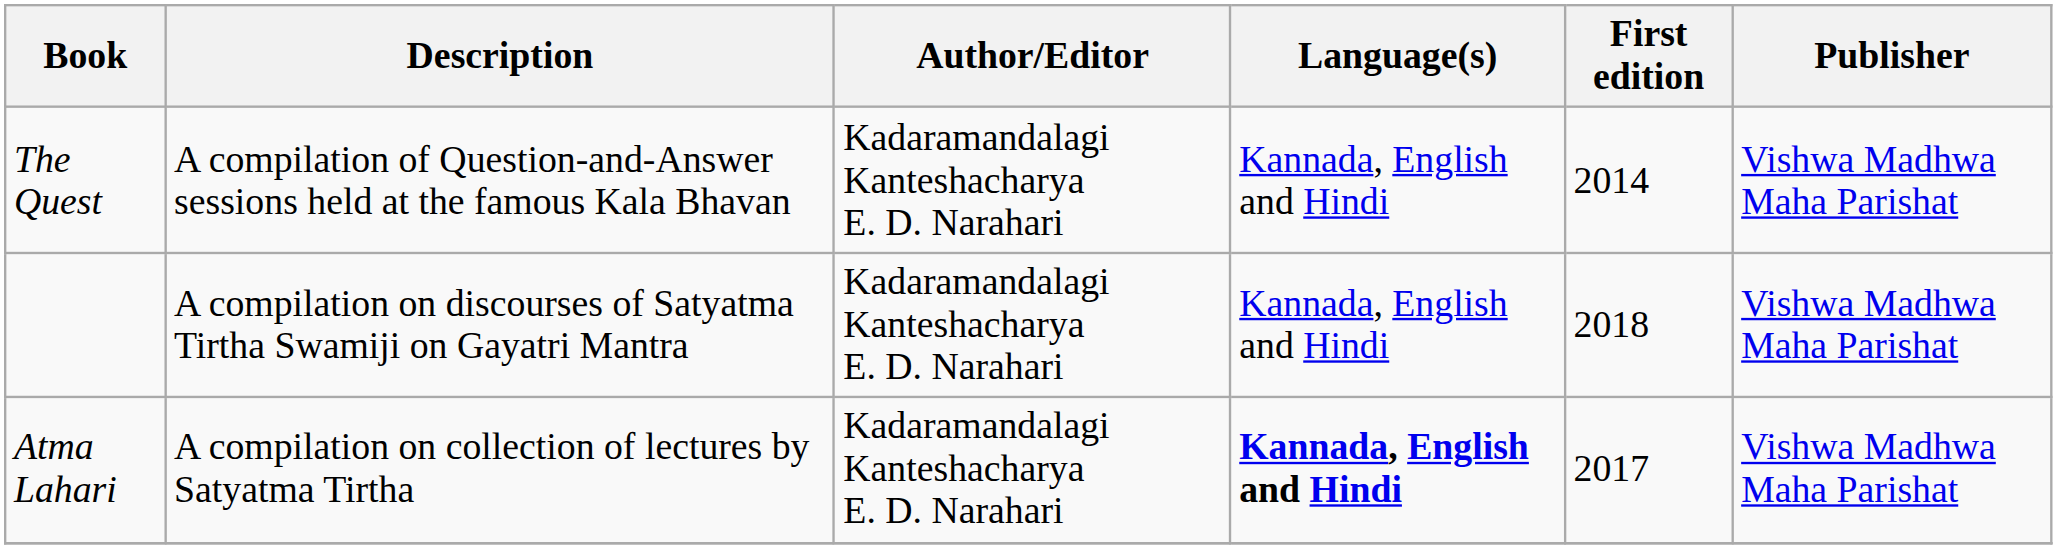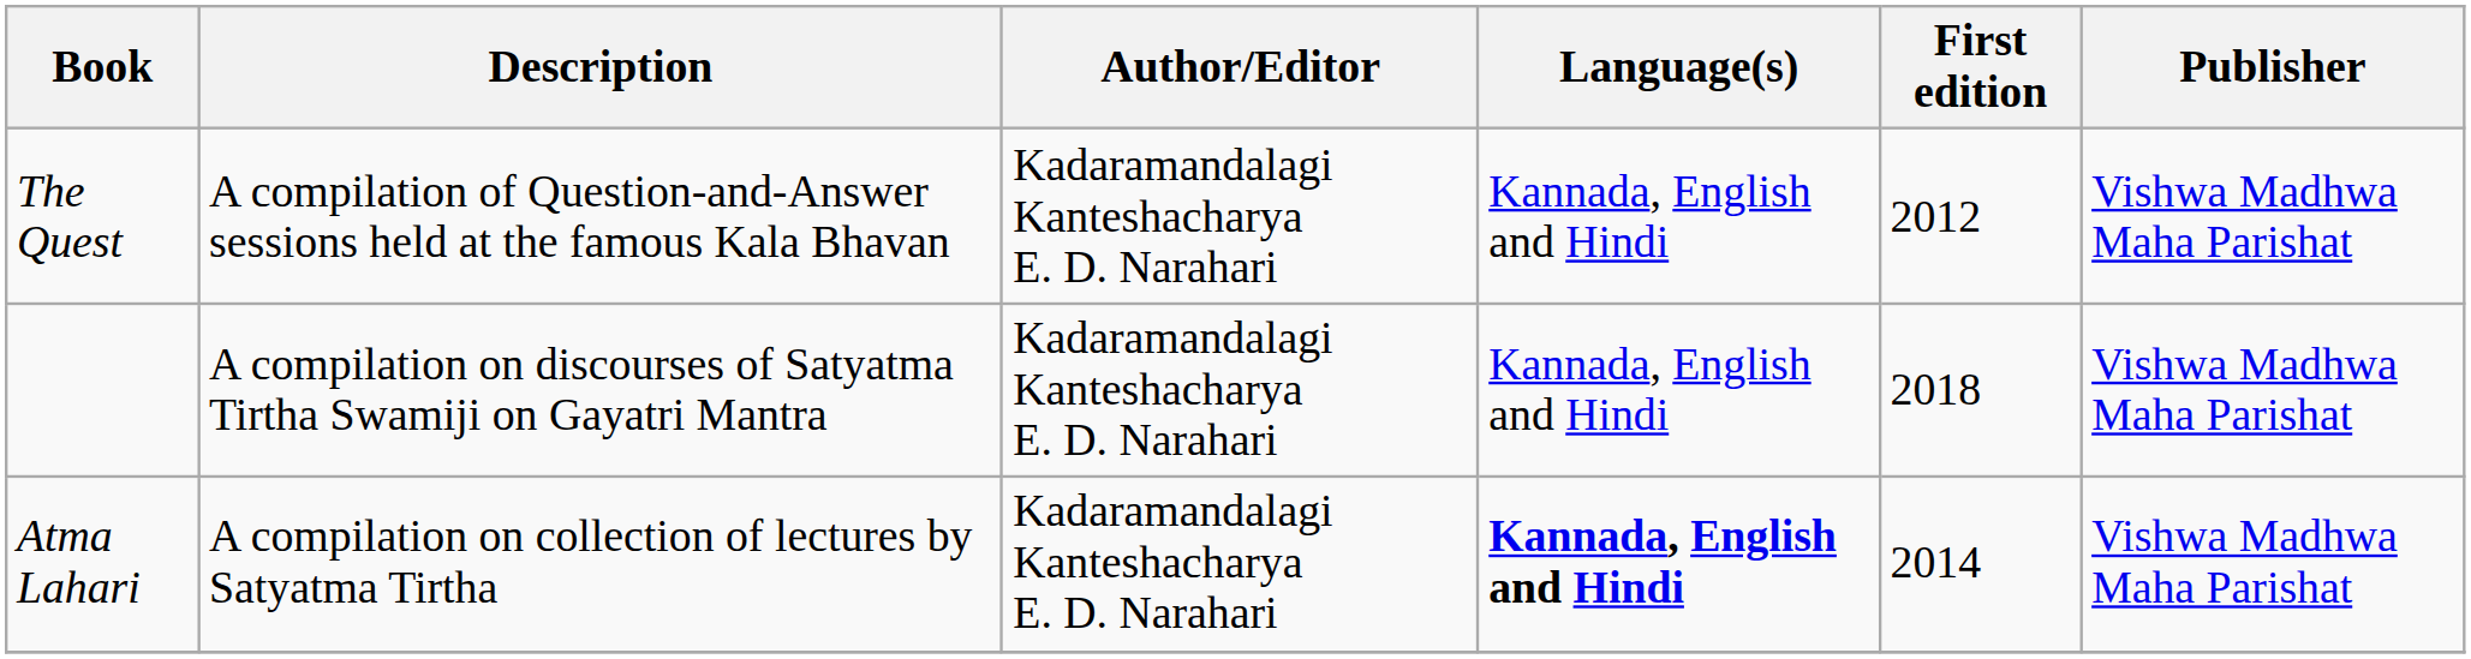 <table class="wikitable sortable">
 <tr>
 <th>Book</th>
 <th>Description</th>
 <th>Author/Editor</th>
 <th>Language(s)</th>
 <th>First edition</th>
 <th>Publisher</th>
 </tr>
 <tr>
 <td><em>The Quest</em></td>
 <td>A compilation of Question-and-Answer sessions held at the famous Kala Bhavan</td>
 <td>Kadaramandalagi Kanteshacharya <br>E. D. Narahari </td>
 <td><a href='#'>Kannada</a>, <a href='#'>English</a> and <a href='#'>Hindi</a></td>
-<td>2014</td>
+<td>2012</td>
 <td><a href='#'>Vishwa Madhwa Maha Parishat</a></td>
 </tr>
 <tr>
 <td><em> </em></td>
 <td>A compilation on discourses of Satyatma Tirtha Swamiji on Gayatri Mantra</td>
 <td>Kadaramandalagi Kanteshacharya <br>E. D. Narahari </td>
 <td><a href='#'>Kannada</a>, <a href='#'>English</a> and <a href='#'>Hindi</a></td>
 <td>2018</td>
 <td><a href='#'>Vishwa Madhwa Maha Parishat</a></td>
 </tr>
 <tr>
 <td><em>Atma Lahari</em></td>
 <td>A compilation on collection of lectures by Satyatma Tirtha</td>
 <td>Kadaramandalagi Kanteshacharya <br>E. D. Narahari </td>
 <td><strong><a href='#'>Kannada</a>, <a href='#'>English</a> and <a href='#'>Hindi</a></strong></td>
-<td>2017</td>
+<td>2014</td>
 <td><a href='#'>Vishwa Madhwa Maha Parishat</a></td>
 </tr>
 <tr>
 </tr>
 </table>
